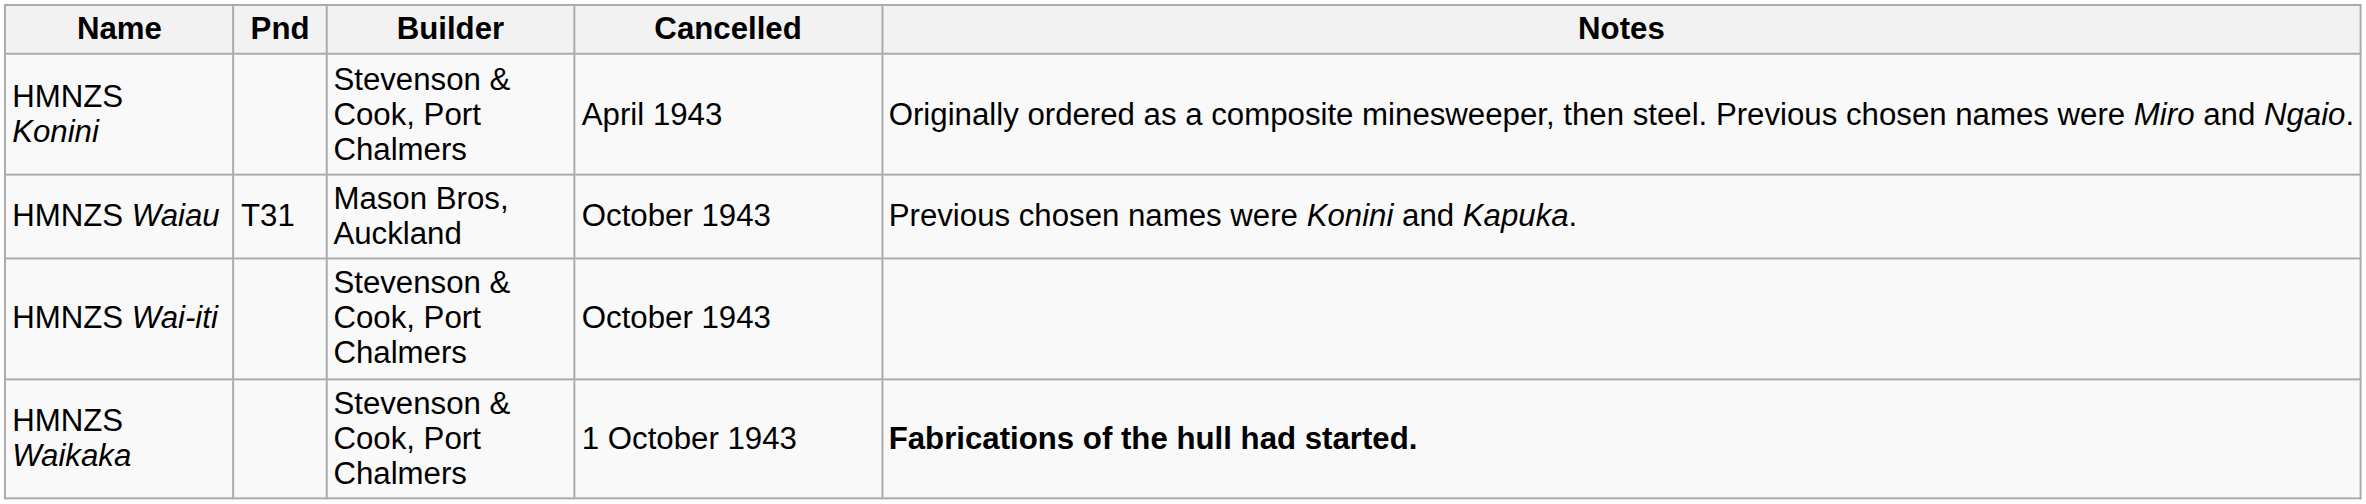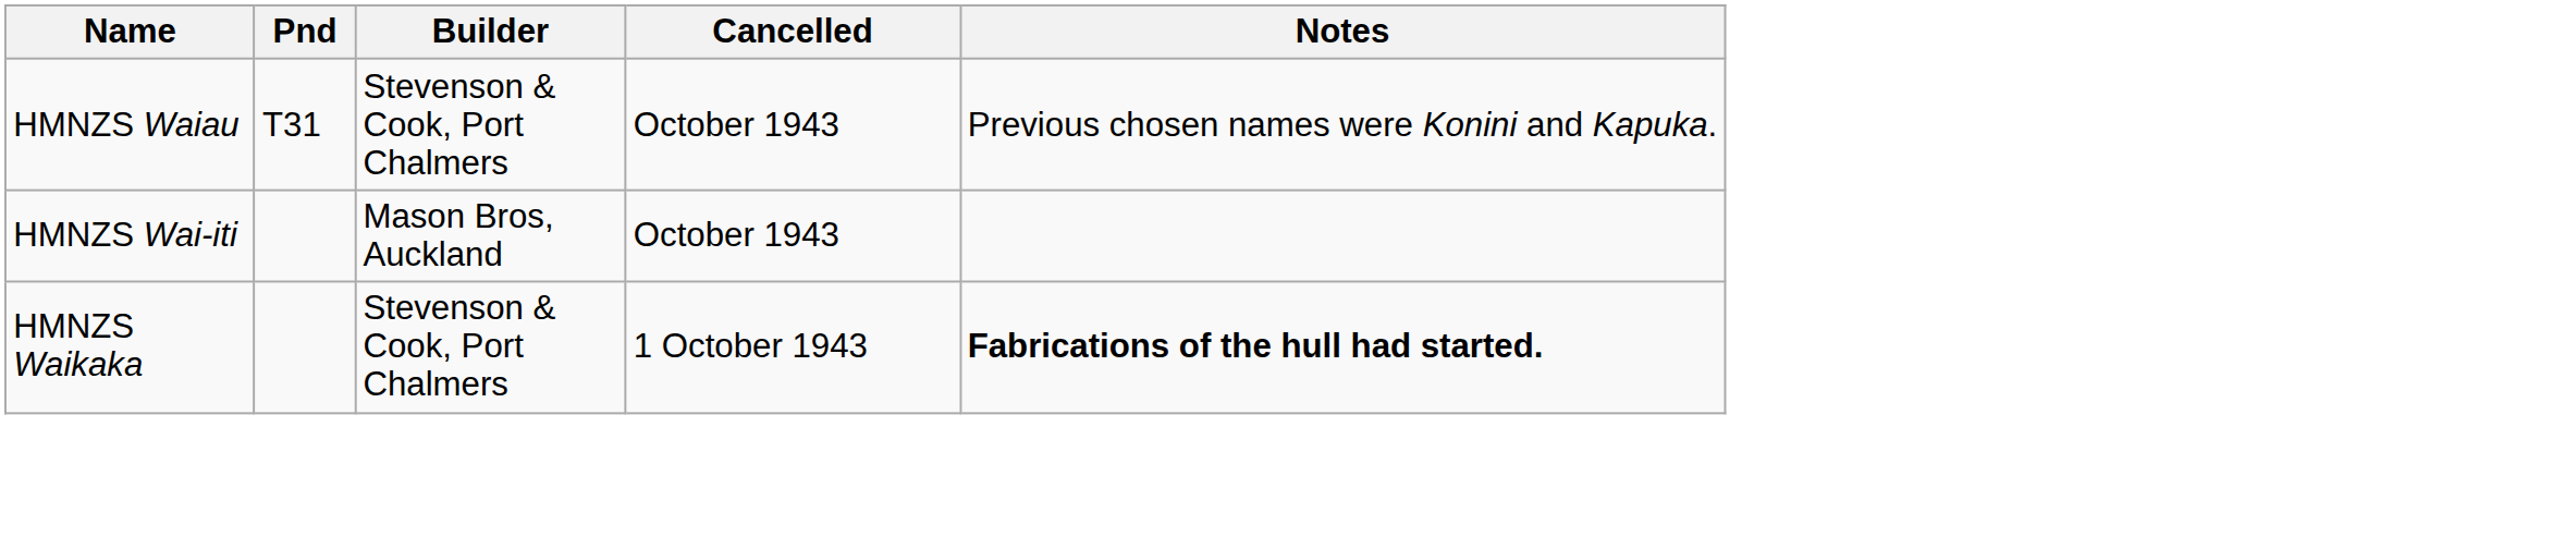 <table class="wikitable">
 <tr>
 <th width="110">Name</th>
 <th width="40">Pnd</th>
 <th width="120">Builder</th>
 <th width="150">Cancelled</th>
 <th>Notes</th>
 </tr>
 <tr>
-<td>HMNZS<br><em>Konini</em></td>
-<td></td>
-<td>Stevenson & Cook, Port Chalmers</td>
-<td>April 1943</td>
-<td>Originally ordered as a composite minesweeper, then steel. Previous chosen names were <em>Miro</em> and <em>Ngaio</em>.</td>
-</tr>
-<tr>
 <td>HMNZS <em>Waiau</em></td>
 <td>T31</td>
-<td>Mason Bros, Auckland</td>
+<td>Stevenson & Cook, Port Chalmers</td>
 <td>October 1943</td>
 <td>Previous chosen names were <em>Konini</em> and <em>Kapuka</em>.</td>
 </tr>
 <tr>
 <td>HMNZS <em>Wai-iti</em></td>
 <td></td>
-<td>Stevenson & Cook, Port Chalmers</td>
+<td>Mason Bros, Auckland</td>
 <td>October 1943</td>
 <td></td>
 </tr>
 <tr>
 <td>HMNZS <em>Waikaka</em></td>
 <td></td>
 <td>Stevenson & Cook, Port Chalmers</td>
 <td>1 October 1943</td>
 <td><strong>Fabrications of the hull had started.</strong></td>
 </tr>
 </table>
